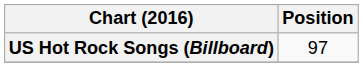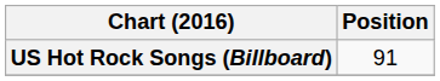 <table class="wikitable plainrowheaders sortable" style="text-align:center">
 <tr>
 <th>Chart (2016)</th>
 <th>Position</th>
 </tr>
 <tr>
 <th scope="row">US Hot Rock Songs (<em>Billboard</em>)</th>
-<td>97</td>
+<td>91</td>
 </tr>
 <tr>
 </tr>
 </table>
